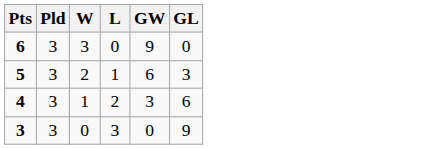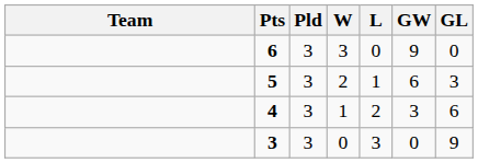 <table class="wikitable" style="text-align:center">
 <tr>
+<th width=200>Team</th>
 <th width=20>Pts</th>
 <th width=20>Pld</th>
 <th width=20>W</th>
 <th width=20>L</th>
 <th width=20>GW</th>
 <th width=20>GL</th>
 </tr>
 <tr>
+<td style="text-align:left;"></td>
 <td><strong>6</strong></td>
 <td>3</td>
 <td>3</td>
 <td>0</td>
 <td>9</td>
 <td>0</td>
 </tr>
 <tr>
+<td style="text-align:left;"></td>
 <td><strong>5</strong></td>
 <td>3</td>
 <td>2</td>
 <td>1</td>
 <td>6</td>
 <td>3</td>
 </tr>
 <tr>
+<td style="text-align:left;"></td>
 <td><strong>4</strong></td>
 <td>3</td>
 <td>1</td>
 <td>2</td>
 <td>3</td>
 <td>6</td>
 </tr>
 <tr>
+<td style="text-align:left;"></td>
 <td><strong>3</strong></td>
 <td>3</td>
 <td>0</td>
 <td>3</td>
 <td>0</td>
 <td>9</td>
 </tr>
 </table>
